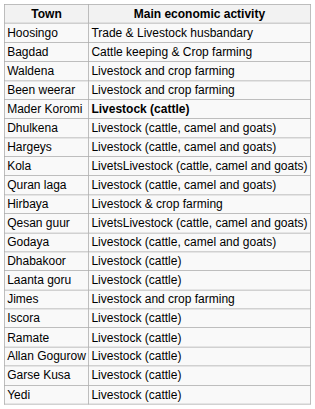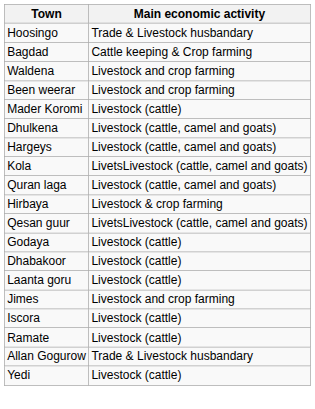 <table class="wikitable">
 <tr>
 <th>Town</th>
 <th>Main economic activity</th>
 </tr>
 <tr>
 <td>Hoosingo</td>
 <td>Trade & Livestock husbandary</td>
 </tr>
 <tr>
 <td>Bagdad</td>
 <td>Cattle keeping & Crop farming</td>
 </tr>
 <tr>
 <td>Waldena</td>
 <td>Livestock and crop farming</td>
 </tr>
 <tr>
 <td>Been weerar</td>
 <td>Livestock and crop farming</td>
 </tr>
 <tr>
 <td>Mader Koromi</td>
-<td><strong>Livestock (cattle)</strong></td>
+<td>Livestock (cattle)</td>
 </tr>
 <tr>
 <td>Dhulkena</td>
 <td>Livestock (cattle, camel and goats)</td>
 </tr>
 <tr>
 <td>Hargeys</td>
 <td>Livestock (cattle, camel and goats)</td>
 </tr>
 <tr>
 <td>Kola</td>
 <td>LivetsLivestock (cattle, camel and goats)</td>
 </tr>
 <tr>
 <td>Quran laga</td>
 <td>Livestock (cattle, camel and goats)</td>
 </tr>
 <tr>
 <td>Hirbaya</td>
 <td>Livestock & crop farming</td>
 </tr>
 <tr>
 <td>Qesan guur</td>
 <td>LivetsLivestock (cattle, camel and goats)</td>
 </tr>
 <tr>
 <td>Godaya</td>
-<td>Livestock (cattle, camel and goats)</td>
+<td>Livestock (cattle)</td>
 </tr>
 <tr>
 <td>Dhabakoor</td>
 <td>Livestock (cattle)</td>
 </tr>
 <tr>
 <td>Laanta goru</td>
 <td>Livestock (cattle)</td>
 </tr>
 <tr>
 <td>Jimes</td>
 <td>Livestock and crop farming</td>
 </tr>
 <tr>
 <td>Iscora</td>
 <td>Livestock (cattle)</td>
 </tr>
 <tr>
 <td>Ramate</td>
 <td>Livestock (cattle)</td>
 </tr>
 <tr>
 <td>Allan Gogurow</td>
-<td>Livestock (cattle)</td>
-</tr>
-<tr>
-<td>Garse Kusa</td>
-<td>Livestock (cattle)</td>
+<td>Trade & Livestock husbandary</td>
 </tr>
 <tr>
 <td>Yedi</td>
 <td>Livestock (cattle)</td>
 </tr>
 </table>
